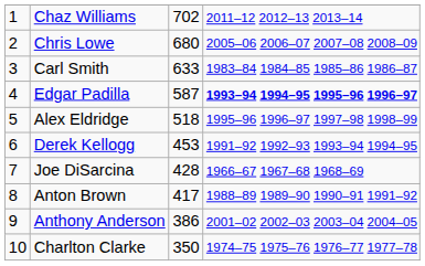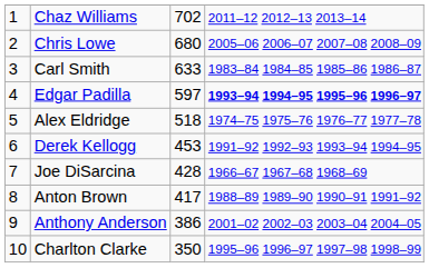 <table class="wikitable">
 <tr>
 </tr>
 <tr>
 <td>1</td>
 <td><a href='#'>Chaz Williams</a></td>
 <td>702</td>
 <td style="font-size:80%;"><a href='#'>2011–12</a> <a href='#'>2012–13</a> <a href='#'>2013–14</a></td>
 </tr>
 <tr>
 <td>2</td>
 <td><a href='#'>Chris Lowe</a></td>
 <td>680</td>
 <td style="font-size:80%;"><a href='#'>2005–06</a> <a href='#'>2006–07</a> <a href='#'>2007–08</a> <a href='#'>2008–09</a></td>
 </tr>
 <tr>
 <td>3</td>
 <td>Carl Smith</td>
 <td>633</td>
 <td style="font-size:80%;"><a href='#'>1983–84</a> <a href='#'>1984–85</a> <a href='#'>1985–86</a> <a href='#'>1986–87</a></td>
 </tr>
 <tr>
 <td>4</td>
 <td><a href='#'>Edgar Padilla</a></td>
-<td>587</td>
+<td>597</td>
 <td style="font-size:80%;"><strong><a href='#'>1993–94</a> <a href='#'>1994–95</a> <a href='#'>1995–96</a> <a href='#'>1996–97</a></strong></td>
 </tr>
 <tr>
 <td>5</td>
 <td>Alex Eldridge</td>
 <td>518</td>
-<td style="font-size:80%;"><a href='#'>1995–96</a> <a href='#'>1996–97</a> <a href='#'>1997–98</a> <a href='#'>1998–99</a></td>
+<td style="font-size:80%;"><a href='#'>1974–75</a> <a href='#'>1975–76</a> <a href='#'>1976–77</a> <a href='#'>1977–78</a></td>
 </tr>
 <tr>
 <td>6</td>
 <td><a href='#'>Derek Kellogg</a></td>
 <td>453</td>
 <td style="font-size:80%;"><a href='#'>1991–92</a> <a href='#'>1992–93</a> <a href='#'>1993–94</a> <a href='#'>1994–95</a></td>
 </tr>
 <tr>
 <td>7</td>
 <td>Joe DiSarcina</td>
 <td>428</td>
 <td style="font-size:80%;"><a href='#'>1966–67</a> <a href='#'>1967–68</a> <a href='#'>1968–69</a></td>
 </tr>
 <tr>
 <td>8</td>
 <td>Anton Brown</td>
 <td>417</td>
 <td style="font-size:80%;"><a href='#'>1988–89</a> <a href='#'>1989–90</a> <a href='#'>1990–91</a> <a href='#'>1991–92</a></td>
 </tr>
 <tr>
 <td>9</td>
 <td><a href='#'>Anthony Anderson</a></td>
 <td>386</td>
 <td style="font-size:80%;"><a href='#'>2001–02</a> <a href='#'>2002–03</a> <a href='#'>2003–04</a> <a href='#'>2004–05</a></td>
 </tr>
 <tr>
 <td>10</td>
 <td>Charlton Clarke</td>
 <td>350</td>
-<td style="font-size:80%;"><a href='#'>1974–75</a> <a href='#'>1975–76</a> <a href='#'>1976–77</a> <a href='#'>1977–78</a></td>
+<td style="font-size:80%;"><a href='#'>1995–96</a> <a href='#'>1996–97</a> <a href='#'>1997–98</a> <a href='#'>1998–99</a></td>
 </tr>
 </table>
